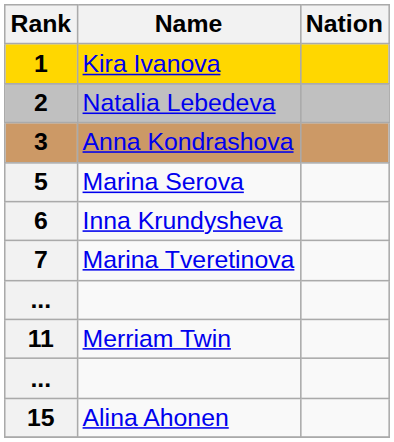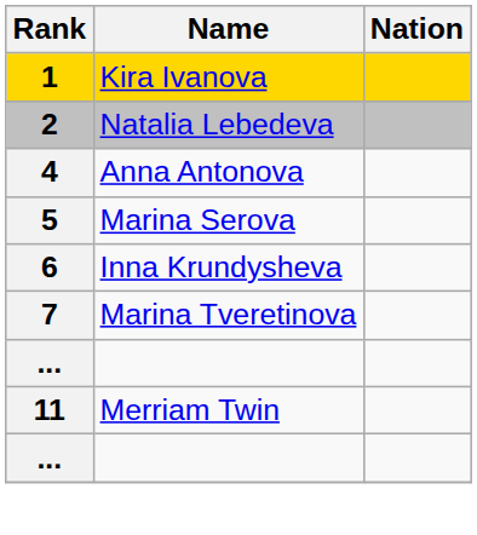 <table class="wikitable">
 <tr>
 <th>Rank</th>
 <th>Name</th>
 <th>Nation</th>
 </tr>
 <tr bgcolor="gold">
 <td align="center"><strong>1</strong></td>
 <td><a href='#'>Kira Ivanova</a></td>
 <td></td>
 </tr>
 <tr bgcolor="silver">
 <td align="center"><strong>2</strong></td>
 <td><a href='#'>Natalia Lebedeva</a></td>
 <td></td>
 </tr>
-<tr bgcolor="cc9966">
-<td align="center"><strong>3</strong></td>
-<td><a href='#'>Anna Kondrashova</a></td>
+<tr>
+<th>4</th>
+<td><a href='#'>Anna Antonova</a></td>
 <td></td>
 </tr>
 <tr>
 <th>5</th>
 <td><a href='#'>Marina Serova</a></td>
 <td></td>
 </tr>
 <tr>
 <th>6</th>
 <td><a href='#'>Inna Krundysheva</a></td>
 <td></td>
 </tr>
 <tr>
 <th>7</th>
 <td><a href='#'>Marina Tveretinova</a></td>
 <td></td>
 </tr>
 <tr>
 <th>...</th>
 <td></td>
 <td></td>
 </tr>
 <tr>
 <th>11</th>
 <td><a href='#'>Merriam Twin</a></td>
 <td></td>
 </tr>
 <tr>
 <th>...</th>
 <td></td>
 <td></td>
 </tr>
 <tr>
-<th>15</th>
-<td><a href='#'>Alina Ahonen</a></td>
-<td></td>
-</tr>
-<tr>
 </tr>
 </table>
